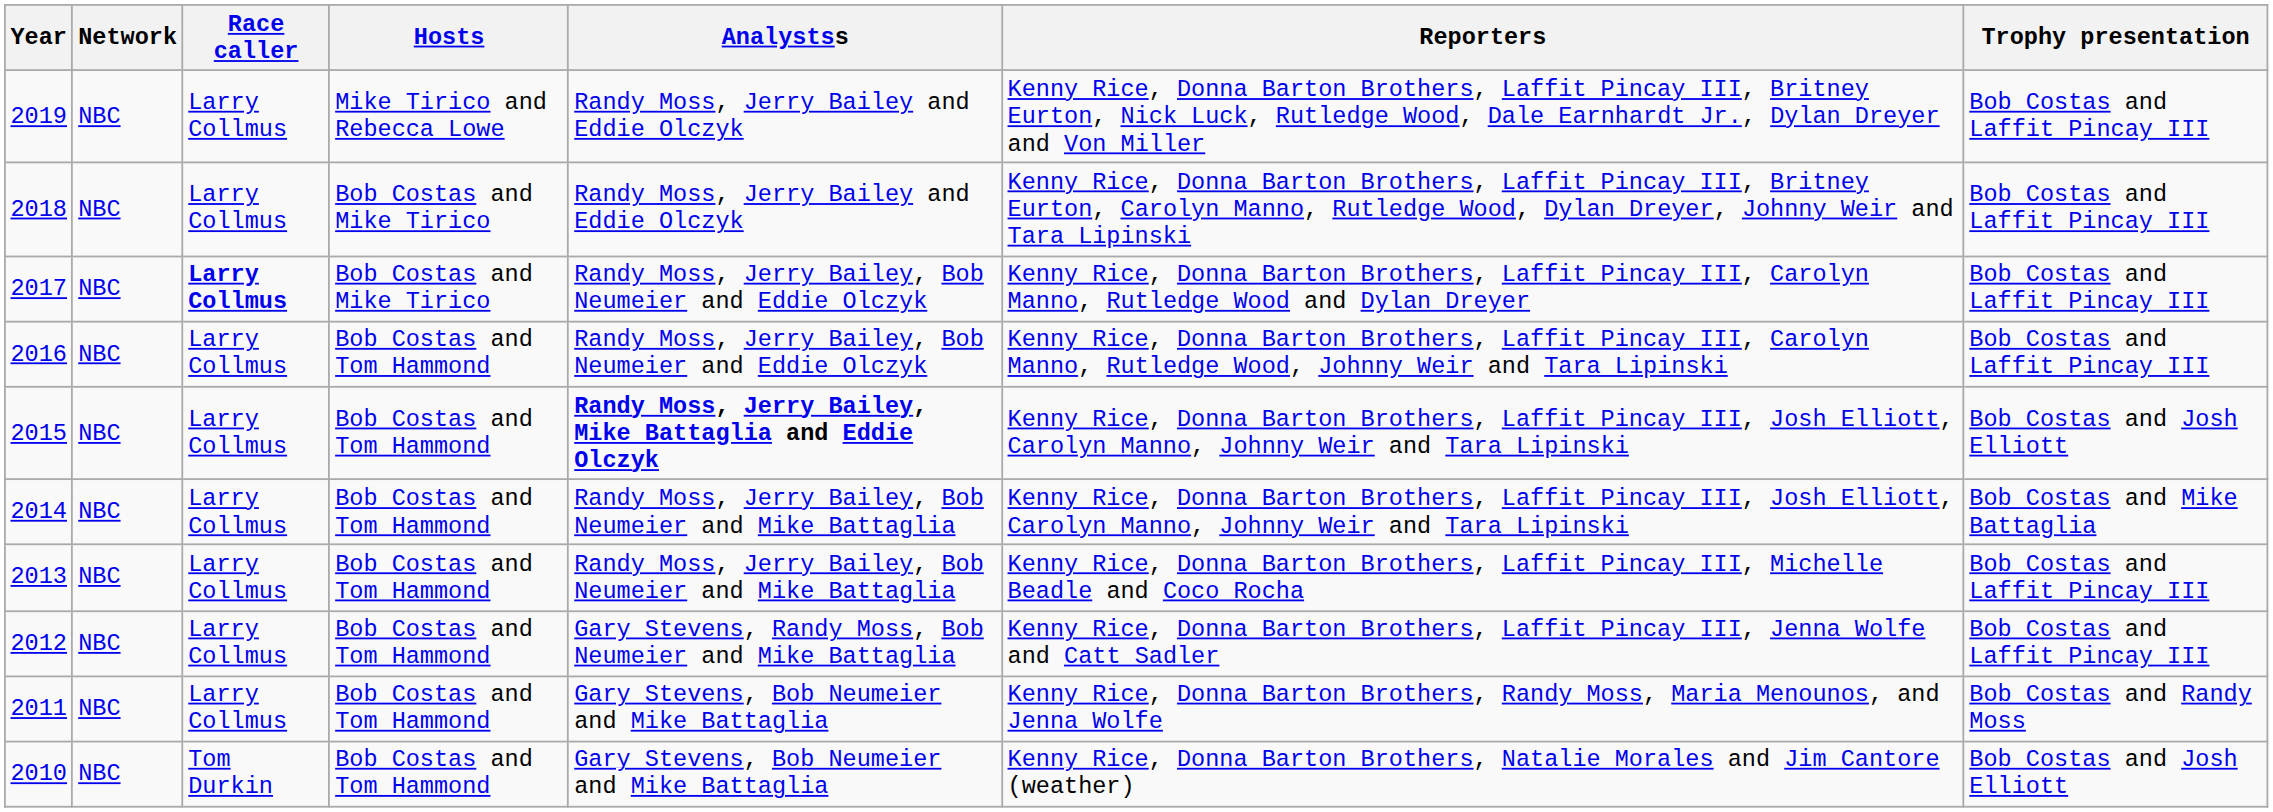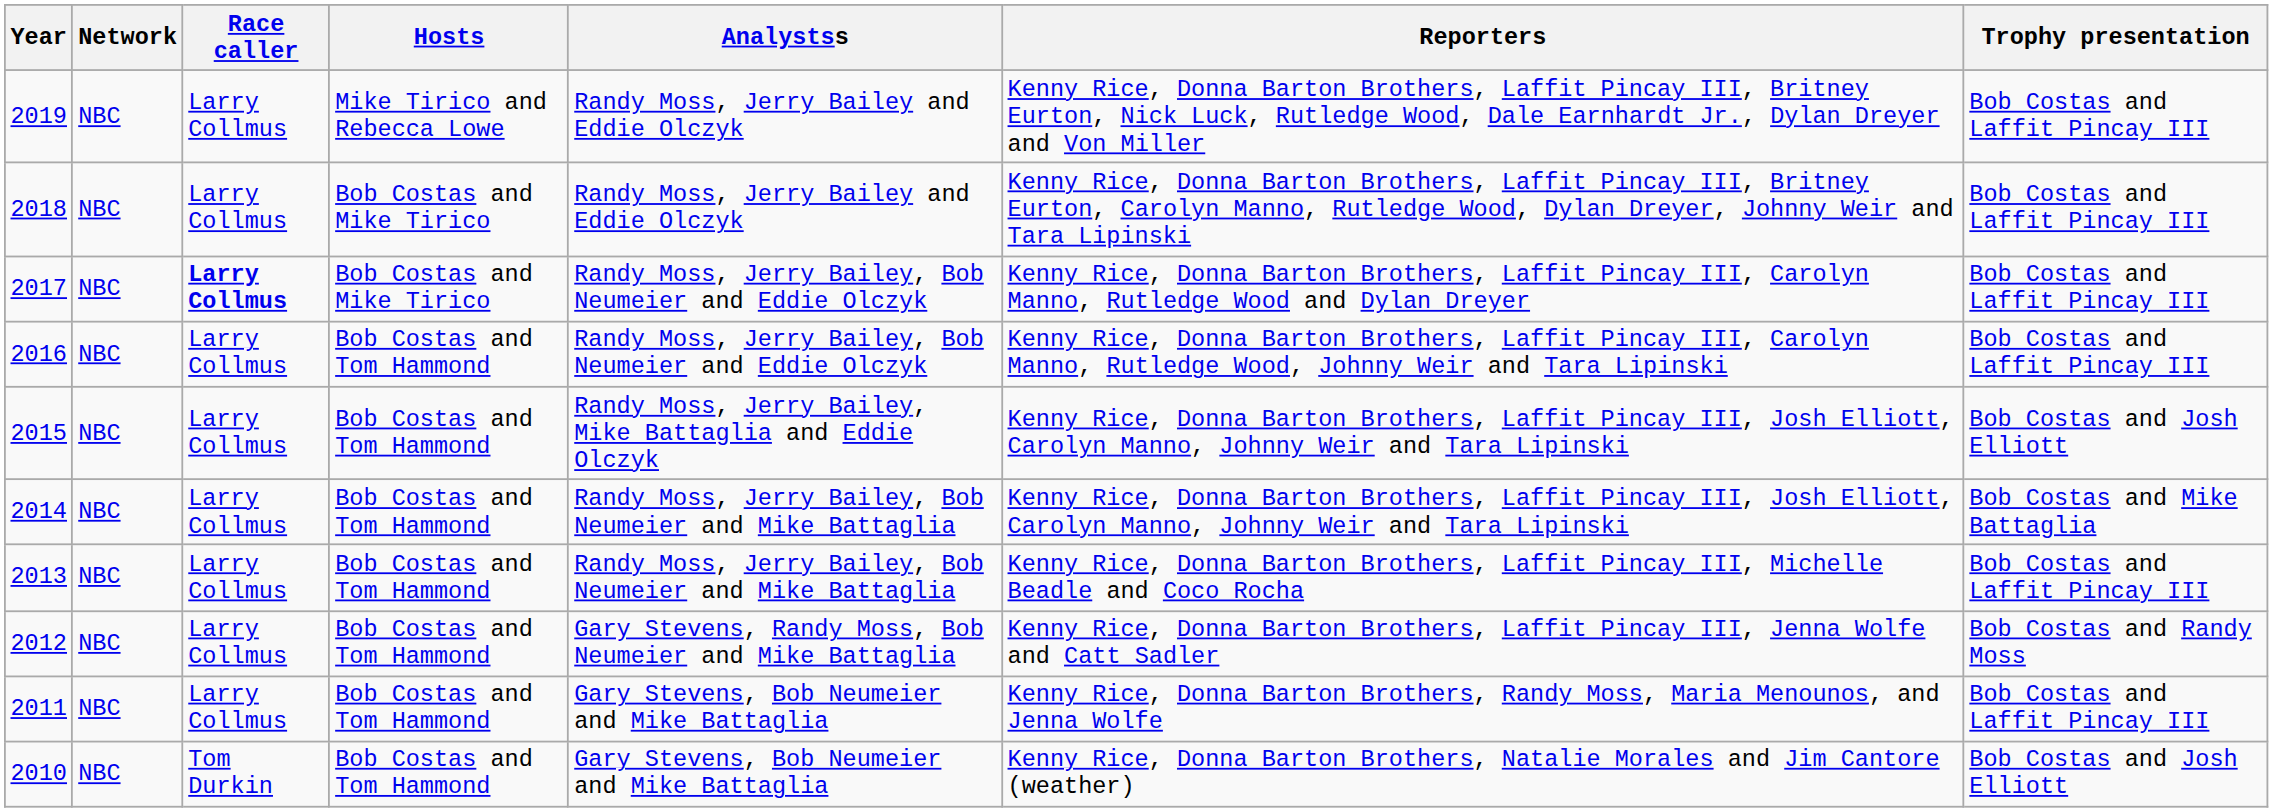 <table class="wikitable">
 <tr>
 <th>Year</th>
 <th>Network</th>
 <th><a href='#'>Race caller</a></th>
 <th><a href='#'>Hosts</a></th>
 <th><a href='#'>Analysts</a>s</th>
 <th>Reporters</th>
 <th>Trophy presentation</th>
 </tr>
 <tr>
 <td><a href='#'>2019</a></td>
 <td><a href='#'>NBC</a></td>
 <td><a href='#'>Larry Collmus</a></td>
 <td><a href='#'>Mike Tirico</a> and <a href='#'>Rebecca Lowe</a></td>
 <td><a href='#'>Randy Moss</a>, <a href='#'>Jerry Bailey</a> and <a href='#'>Eddie Olczyk</a></td>
 <td><a href='#'>Kenny Rice</a>, <a href='#'>Donna Barton Brothers</a>, <a href='#'>Laffit Pincay III</a>, <a href='#'>Britney Eurton</a>, <a href='#'>Nick Luck</a>, <a href='#'>Rutledge Wood</a>, <a href='#'>Dale Earnhardt Jr.</a>, <a href='#'>Dylan Dreyer</a> and <a href='#'>Von Miller</a></td>
 <td><a href='#'>Bob Costas</a> and <a href='#'>Laffit Pincay III</a></td>
 </tr>
 <tr>
 <td><a href='#'>2018</a></td>
 <td><a href='#'>NBC</a></td>
 <td><a href='#'>Larry Collmus</a></td>
 <td><a href='#'>Bob Costas</a> and <a href='#'>Mike Tirico</a></td>
 <td><a href='#'>Randy Moss</a>, <a href='#'>Jerry Bailey</a> and <a href='#'>Eddie Olczyk</a></td>
 <td><a href='#'>Kenny Rice</a>, <a href='#'>Donna Barton Brothers</a>, <a href='#'>Laffit Pincay III</a>, <a href='#'>Britney Eurton</a>, <a href='#'>Carolyn Manno</a>, <a href='#'>Rutledge Wood</a>, <a href='#'>Dylan Dreyer</a>, <a href='#'>Johnny Weir</a> and <a href='#'>Tara Lipinski</a></td>
 <td><a href='#'>Bob Costas</a> and <a href='#'>Laffit Pincay III</a></td>
 </tr>
 <tr>
 <td><a href='#'>2017</a></td>
 <td><a href='#'>NBC</a></td>
 <td><strong><a href='#'>Larry Collmus</a></strong></td>
 <td><a href='#'>Bob Costas</a> and <a href='#'>Mike Tirico</a></td>
 <td><a href='#'>Randy Moss</a>, <a href='#'>Jerry Bailey</a>, <a href='#'>Bob Neumeier</a> and <a href='#'>Eddie Olczyk</a></td>
 <td><a href='#'>Kenny Rice</a>, <a href='#'>Donna Barton Brothers</a>, <a href='#'>Laffit Pincay III</a>, <a href='#'>Carolyn Manno</a>, <a href='#'>Rutledge Wood</a> and <a href='#'>Dylan Dreyer</a></td>
 <td><a href='#'>Bob Costas</a> and <a href='#'>Laffit Pincay III</a></td>
 </tr>
 <tr>
 <td><a href='#'>2016</a></td>
 <td><a href='#'>NBC</a></td>
 <td><a href='#'>Larry Collmus</a></td>
 <td><a href='#'>Bob Costas</a> and <a href='#'>Tom Hammond</a></td>
 <td><a href='#'>Randy Moss</a>, <a href='#'>Jerry Bailey</a>, <a href='#'>Bob Neumeier</a> and <a href='#'>Eddie Olczyk</a></td>
 <td><a href='#'>Kenny Rice</a>, <a href='#'>Donna Barton Brothers</a>, <a href='#'>Laffit Pincay III</a>, <a href='#'>Carolyn Manno</a>, <a href='#'>Rutledge Wood</a>, <a href='#'>Johnny Weir</a> and <a href='#'>Tara Lipinski</a></td>
 <td><a href='#'>Bob Costas</a> and <a href='#'>Laffit Pincay III</a></td>
 </tr>
 <tr>
 <td><a href='#'>2015</a></td>
 <td><a href='#'>NBC</a></td>
 <td><a href='#'>Larry Collmus</a></td>
 <td><a href='#'>Bob Costas</a> and <a href='#'>Tom Hammond</a></td>
-<td><strong><a href='#'>Randy Moss</a>, <a href='#'>Jerry Bailey</a>, <a href='#'>Mike Battaglia</a> and <a href='#'>Eddie Olczyk</a></strong></td>
+<td><a href='#'>Randy Moss</a>, <a href='#'>Jerry Bailey</a>, <a href='#'>Mike Battaglia</a> and <a href='#'>Eddie Olczyk</a></td>
 <td><a href='#'>Kenny Rice</a>, <a href='#'>Donna Barton Brothers</a>, <a href='#'>Laffit Pincay III</a>, <a href='#'>Josh Elliott</a>, <a href='#'>Carolyn Manno</a>, <a href='#'>Johnny Weir</a> and <a href='#'>Tara Lipinski</a></td>
 <td><a href='#'>Bob Costas</a> and <a href='#'>Josh Elliott</a></td>
 </tr>
 <tr>
 <td><a href='#'>2014</a></td>
 <td><a href='#'>NBC</a></td>
 <td><a href='#'>Larry Collmus</a></td>
 <td><a href='#'>Bob Costas</a> and <a href='#'>Tom Hammond</a></td>
 <td><a href='#'>Randy Moss</a>, <a href='#'>Jerry Bailey</a>, <a href='#'>Bob Neumeier</a> and <a href='#'>Mike Battaglia</a></td>
 <td><a href='#'>Kenny Rice</a>, <a href='#'>Donna Barton Brothers</a>, <a href='#'>Laffit Pincay III</a>, <a href='#'>Josh Elliott</a>, <a href='#'>Carolyn Manno</a>, <a href='#'>Johnny Weir</a> and <a href='#'>Tara Lipinski</a></td>
 <td><a href='#'>Bob Costas</a> and <a href='#'>Mike Battaglia</a></td>
 </tr>
 <tr>
 <td><a href='#'>2013</a></td>
 <td><a href='#'>NBC</a></td>
 <td><a href='#'>Larry Collmus</a></td>
 <td><a href='#'>Bob Costas</a> and <a href='#'>Tom Hammond</a></td>
 <td><a href='#'>Randy Moss</a>, <a href='#'>Jerry Bailey</a>, <a href='#'>Bob Neumeier</a> and <a href='#'>Mike Battaglia</a></td>
 <td><a href='#'>Kenny Rice</a>, <a href='#'>Donna Barton Brothers</a>, <a href='#'>Laffit Pincay III</a>, <a href='#'>Michelle Beadle</a> and <a href='#'>Coco Rocha</a></td>
 <td><a href='#'>Bob Costas</a> and <a href='#'>Laffit Pincay III</a></td>
 </tr>
 <tr>
 <td><a href='#'>2012</a></td>
 <td><a href='#'>NBC</a></td>
 <td><a href='#'>Larry Collmus</a></td>
 <td><a href='#'>Bob Costas</a> and <a href='#'>Tom Hammond</a></td>
 <td><a href='#'>Gary Stevens</a>, <a href='#'>Randy Moss</a>, <a href='#'>Bob Neumeier</a> and <a href='#'>Mike Battaglia</a></td>
 <td><a href='#'>Kenny Rice</a>, <a href='#'>Donna Barton Brothers</a>, <a href='#'>Laffit Pincay III</a>, <a href='#'>Jenna Wolfe</a> and <a href='#'>Catt Sadler</a></td>
-<td><a href='#'>Bob Costas</a> and <a href='#'>Laffit Pincay III</a></td>
+<td><a href='#'>Bob Costas</a> and <a href='#'>Randy Moss</a></td>
 </tr>
 <tr>
 <td><a href='#'>2011</a></td>
 <td><a href='#'>NBC</a></td>
 <td><a href='#'>Larry Collmus</a></td>
 <td><a href='#'>Bob Costas</a> and <a href='#'>Tom Hammond</a></td>
 <td><a href='#'>Gary Stevens</a>, <a href='#'>Bob Neumeier</a> and <a href='#'>Mike Battaglia</a></td>
 <td><a href='#'>Kenny Rice</a>, <a href='#'>Donna Barton Brothers</a>, <a href='#'>Randy Moss</a>, <a href='#'>Maria Menounos</a>, and <a href='#'>Jenna Wolfe</a></td>
-<td><a href='#'>Bob Costas</a> and <a href='#'>Randy Moss</a></td>
+<td><a href='#'>Bob Costas</a> and <a href='#'>Laffit Pincay III</a></td>
 </tr>
 <tr>
 <td><a href='#'>2010</a></td>
 <td><a href='#'>NBC</a></td>
 <td><a href='#'>Tom Durkin</a></td>
 <td><a href='#'>Bob Costas</a> and <a href='#'>Tom Hammond</a></td>
 <td><a href='#'>Gary Stevens</a>, <a href='#'>Bob Neumeier</a> and <a href='#'>Mike Battaglia</a></td>
 <td><a href='#'>Kenny Rice</a>, <a href='#'>Donna Barton Brothers</a>, <a href='#'>Natalie Morales</a> and <a href='#'>Jim Cantore</a> (weather)</td>
 <td><a href='#'>Bob Costas</a> and <a href='#'>Josh Elliott</a></td>
 </tr>
 </table>
